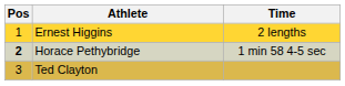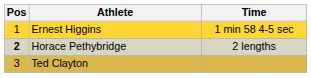 <table class="wikitable" style="font-size: 100%">
 <tr>
 <th width=20>Pos</th>
 <th width=250>Athlete</th>
 <th width=150>Time</th>
 </tr>
 <tr align=center style="background: #FFD633;">
 <td>1</td>
 <td align="left"> Ernest Higgins</td>
-<td>2 lengths</td>
+<td>1 min 58 4-5 sec</td>
 </tr>
 <tr align=center style="background: #D6D6C2;">
 <td><strong>2</strong></td>
 <td align="left"> Horace Pethybridge</td>
-<td>1 min 58 4-5 sec</td>
+<td>2 lengths</td>
 </tr>
 <tr align=center style="background: #DBB84D;">
 <td>3</td>
 <td align="left"> Ted Clayton</td>
 <td></td>
 </tr>
 </table>
